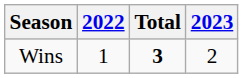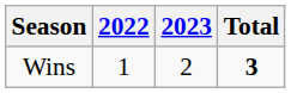 <table class=wikitable style=font-size:97%>
 <tr>
 <th>Season</th>
 <th><a href='#'>2022</a></th>
+<th><a href='#'>2023</a></th>
 <th>Total</th>
-<th><a href='#'>2023</a></th>
 </tr>
 <tr align=center>
 <td>Wins</td>
 <td>1</td>
+<td>2</td>
 <td><strong>3</strong></td>
-<td>2</td>
 </tr>
 </table>
